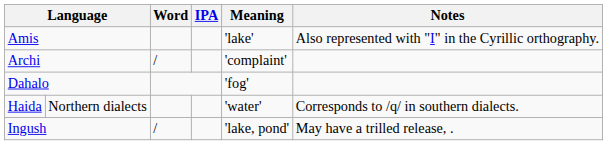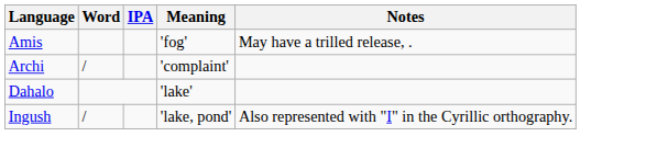 <table class="wikitable">
 <tr>
 <th colspan="2">Language</th>
 <th>Word</th>
 <th><a href='#'>IPA</a></th>
 <th>Meaning</th>
 <th>Notes</th>
 </tr>
 <tr>
 <td colspan=2><a href='#'>Amis</a></td>
 <td></td>
 <td></td>
-<td>'lake'</td>
-<td>Also represented with "<a href='#'>Ӏ</a>" in the Cyrillic orthography.</td>
+<td>'fog'</td>
+<td>May have a trilled release, .</td>
 </tr>
 <tr>
 <td colspan="2"><a href='#'>Archi</a></td>
 <td>/</td>
 <td></td>
 <td>'complaint'</td>
 <td></td>
 </tr>
 <tr>
 <td colspan="2"><a href='#'>Dahalo</a></td>
 <td colspan="2" align="center"></td>
-<td>'fog'</td>
+<td>'lake'</td>
 <td></td>
-</tr>
-<tr>
-<td><a href='#'>Haida</a></td>
-<td>Northern dialects</td>
-<td></td>
-<td></td>
-<td>'water'</td>
-<td>Corresponds to /q/ in southern dialects.</td>
 </tr>
 <tr>
 <td colspan="2"><a href='#'>Ingush</a></td>
 <td>/</td>
 <td></td>
 <td>'lake, pond'</td>
-<td>May have a trilled release, .</td>
+<td>Also represented with "<a href='#'>Ӏ</a>" in the Cyrillic orthography.</td>
 </tr>
 </table>
